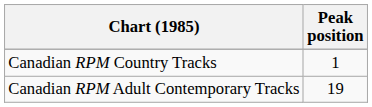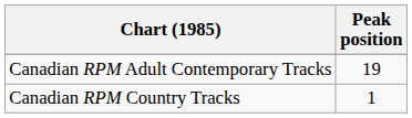 <table class="wikitable sortable">
 <tr>
 <th align="left">Chart (1985)</th>
 <th align="center">Peak<br>position</th>
 </tr>
 <tr>
 </tr>
 <tr>
+<td align="left">Canadian <em>RPM</em> Adult Contemporary Tracks</td>
+<td align="center">19</td>
+</tr>
+<tr>
 <td align="left">Canadian <em>RPM</em> Country Tracks</td>
 <td align="center">1</td>
 </tr>
-<tr>
-<td align="left">Canadian <em>RPM</em> Adult Contemporary Tracks</td>
-<td align="center">19</td>
-</tr>
 </table>
